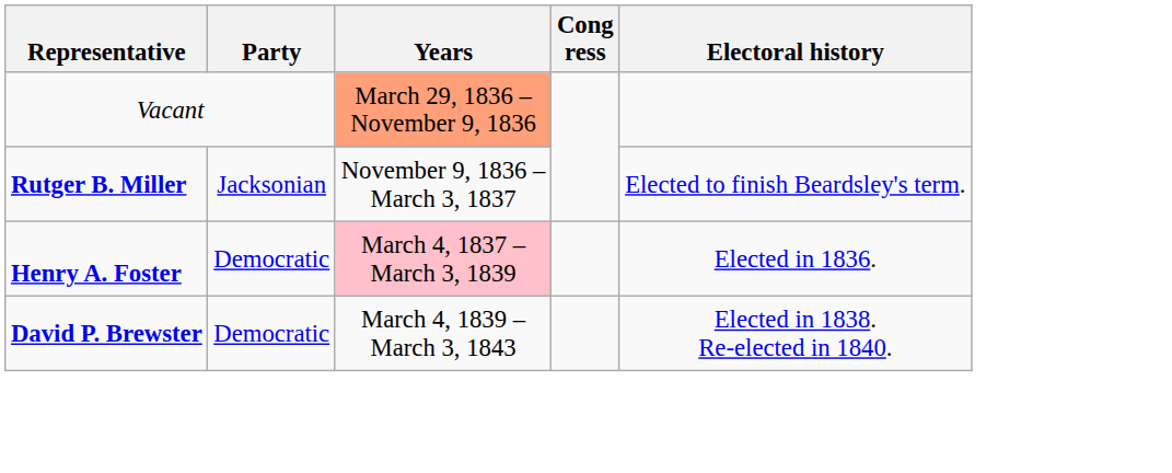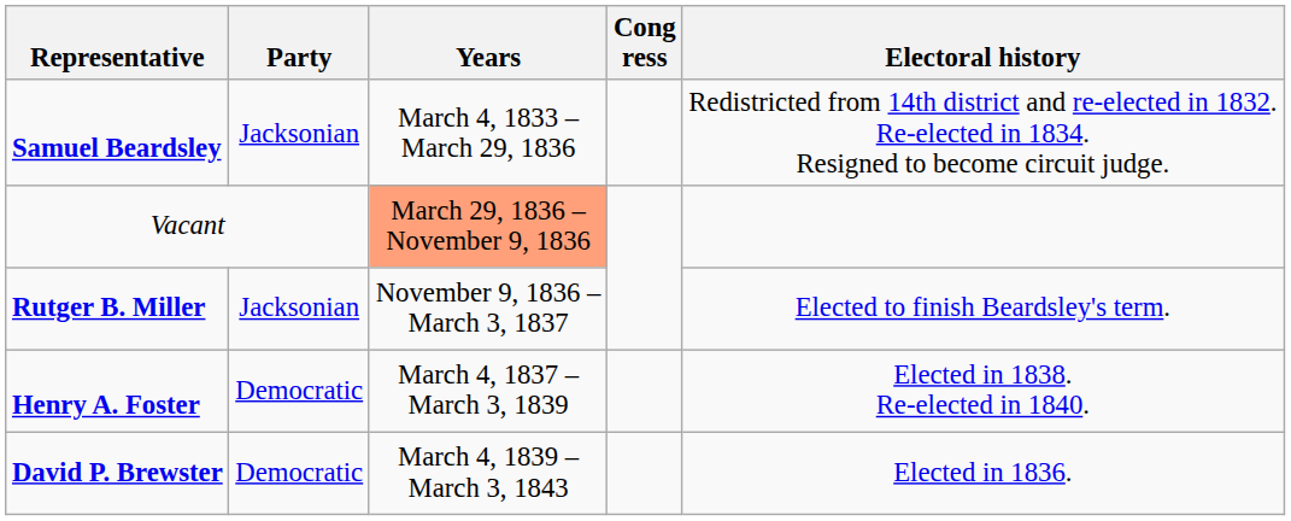 <table class=wikitable style="text-align:center">
 <tr valign=bottom>
 <th>Representative</th>
 <th>Party</th>
 <th>Years</th>
 <th>Cong<br>ress</th>
 <th>Electoral history</th>
+</tr>
+<tr style="height:3em">
+<td align=left><br><strong><a href='#'>Samuel Beardsley</a></strong><br></td>
+<td><a href='#'>Jacksonian</a></td>
+<td nowrap>March 4, 1833 –<br>March 29, 1836</td>
+<td></td>
+<td>Redistricted from <a href='#'>14th district</a> and <a href='#'>re-elected in 1832</a>.<br><a href='#'>Re-elected in 1834</a>.<br>Resigned to become circuit judge.</td>
 </tr>
 <tr style="height:3em">
 <td colspan=2><em>Vacant</em></td>
 <td nowrap style="background: lightsalmon;">March 29, 1836 –<br>November 9, 1836</td>
 <td rowspan=2></td>
 <td></td>
 </tr>
 <tr style="height:3em">
 <td align=left><strong><a href='#'>Rutger B. Miller</a></strong><br></td>
 <td><a href='#'>Jacksonian</a></td>
 <td nowrap>November 9, 1836 –<br>March 3, 1837</td>
 <td><a href='#'>Elected to finish Beardsley's term</a>.<br></td>
 </tr>
 <tr style="height:3em">
 <td align=left><br><strong><a href='#'>Henry A. Foster</a></strong><br></td>
 <td><a href='#'>Democratic</a></td>
-<td nowrap style="background: pink;">March 4, 1837 –<br>March 3, 1839</td>
+<td nowrap>March 4, 1837 –<br>March 3, 1839</td>
 <td></td>
-<td><a href='#'>Elected in 1836</a>.<br></td>
+<td><a href='#'>Elected in 1838</a>.<br><a href='#'>Re-elected in 1840</a>.<br></td>
 </tr>
 <tr style="height:3em">
 <td align=left><strong><a href='#'>David P. Brewster</a></strong><br></td>
 <td><a href='#'>Democratic</a></td>
 <td nowrap>March 4, 1839 –<br>March 3, 1843</td>
 <td></td>
-<td><a href='#'>Elected in 1838</a>.<br><a href='#'>Re-elected in 1840</a>.<br></td>
+<td><a href='#'>Elected in 1836</a>.<br></td>
 </tr>
 </table>
